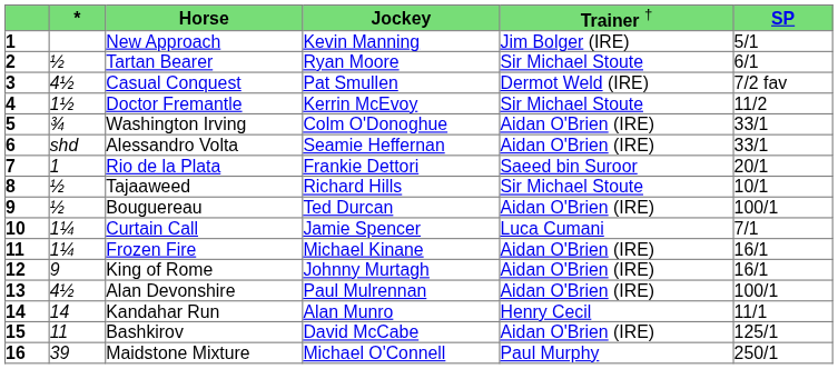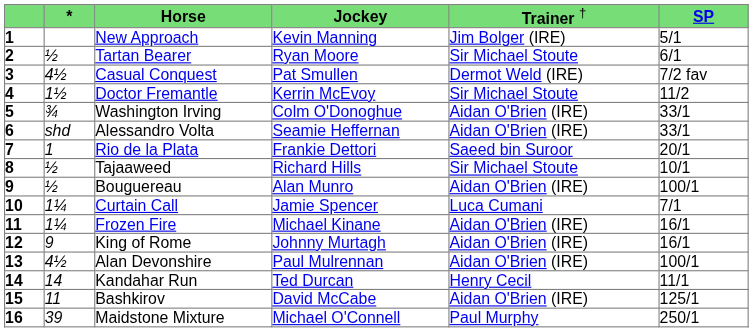 <table border="1" cellpadding="0" style="border-collapse: collapse; font-size:90%">
 <tr bgcolor="#77dd77" align="center">
 <td width="35px"></td>
 <td width="45px"><strong>*</strong></td>
 <td width="160px"><strong>Horse</strong></td>
 <td width="160px"><strong>Jockey</strong></td>
 <td width="190px"><strong>Trainer</strong> <sup>†</sup></td>
 <td width="80px"><strong><a href='#'>SP</a></strong></td>
 </tr>
 <tr>
 <td><strong>1</strong></td>
 <td></td>
 <td><a href='#'>New Approach</a></td>
 <td><a href='#'>Kevin Manning</a></td>
 <td><a href='#'>Jim Bolger</a> (IRE)</td>
 <td>5/1</td>
 </tr>
 <tr>
 <td><strong>2</strong></td>
 <td><em>½</em></td>
 <td><a href='#'>Tartan Bearer</a></td>
 <td><a href='#'>Ryan Moore</a></td>
 <td><a href='#'>Sir Michael Stoute</a></td>
 <td>6/1</td>
 </tr>
 <tr>
 <td><strong>3</strong></td>
 <td><em>4½</em></td>
 <td><a href='#'>Casual Conquest</a></td>
 <td><a href='#'>Pat Smullen</a></td>
 <td><a href='#'>Dermot Weld</a> (IRE)</td>
 <td>7/2 fav</td>
 </tr>
 <tr>
 <td><strong>4</strong></td>
 <td><em>1½</em></td>
 <td><a href='#'>Doctor Fremantle</a></td>
 <td><a href='#'>Kerrin McEvoy</a></td>
 <td><a href='#'>Sir Michael Stoute</a></td>
 <td>11/2</td>
 </tr>
 <tr>
 <td><strong>5</strong></td>
 <td><em>¾</em></td>
 <td>Washington Irving</td>
 <td><a href='#'>Colm O'Donoghue</a></td>
 <td><a href='#'>Aidan O'Brien</a> (IRE)</td>
 <td>33/1</td>
 </tr>
 <tr>
 <td><strong>6</strong></td>
 <td><em>shd</em></td>
 <td>Alessandro Volta</td>
 <td><a href='#'>Seamie Heffernan</a></td>
 <td><a href='#'>Aidan O'Brien</a> (IRE)</td>
 <td>33/1</td>
 </tr>
 <tr>
 <td><strong>7</strong></td>
 <td><em>1</em></td>
 <td><a href='#'>Rio de la Plata</a></td>
 <td><a href='#'>Frankie Dettori</a></td>
 <td><a href='#'>Saeed bin Suroor</a></td>
 <td>20/1</td>
 </tr>
 <tr>
 <td><strong>8</strong></td>
 <td><em>½</em></td>
 <td>Tajaaweed</td>
 <td><a href='#'>Richard Hills</a></td>
 <td><a href='#'>Sir Michael Stoute</a></td>
 <td>10/1</td>
 </tr>
 <tr>
 <td><strong>9</strong></td>
 <td><em>½</em></td>
 <td>Bouguereau</td>
-<td><a href='#'>Ted Durcan</a></td>
+<td><a href='#'>Alan Munro</a></td>
 <td><a href='#'>Aidan O'Brien</a> (IRE)</td>
 <td>100/1</td>
 </tr>
 <tr>
 <td><strong>10</strong></td>
 <td><em>1¼</em></td>
 <td><a href='#'>Curtain Call</a></td>
 <td><a href='#'>Jamie Spencer</a></td>
 <td><a href='#'>Luca Cumani</a></td>
 <td>7/1</td>
 </tr>
 <tr>
 <td><strong>11</strong></td>
 <td><em>1¼</em></td>
 <td><a href='#'>Frozen Fire</a></td>
 <td><a href='#'>Michael Kinane</a></td>
 <td><a href='#'>Aidan O'Brien</a> (IRE)</td>
 <td>16/1</td>
 </tr>
 <tr>
 <td><strong>12</strong></td>
 <td><em>9</em></td>
 <td>King of Rome</td>
 <td><a href='#'>Johnny Murtagh</a></td>
 <td><a href='#'>Aidan O'Brien</a> (IRE)</td>
 <td>16/1</td>
 </tr>
 <tr>
 <td><strong>13</strong></td>
 <td><em>4½</em></td>
 <td>Alan Devonshire</td>
 <td><a href='#'>Paul Mulrennan</a></td>
 <td><a href='#'>Aidan O'Brien</a> (IRE)</td>
 <td>100/1</td>
 </tr>
 <tr>
 <td><strong>14</strong></td>
 <td><em>14</em></td>
 <td>Kandahar Run</td>
-<td><a href='#'>Alan Munro</a></td>
+<td><a href='#'>Ted Durcan</a></td>
 <td><a href='#'>Henry Cecil</a></td>
 <td>11/1</td>
 </tr>
 <tr>
 <td><strong>15</strong></td>
 <td><em>11</em></td>
 <td>Bashkirov</td>
 <td><a href='#'>David McCabe</a></td>
 <td><a href='#'>Aidan O'Brien</a> (IRE)</td>
 <td>125/1</td>
 </tr>
 <tr>
 <td><strong>16</strong></td>
 <td><em>39</em></td>
 <td>Maidstone Mixture</td>
 <td><a href='#'>Michael O'Connell</a></td>
 <td><a href='#'>Paul Murphy</a></td>
 <td>250/1</td>
 </tr>
 </table>
